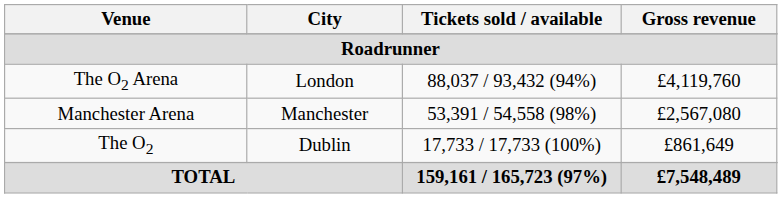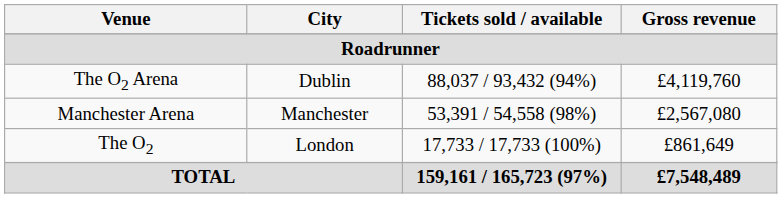 <table class="wikitable" style="text-align:center">
 <tr>
 <th style="width:200px;">Venue</th>
 <th style="width:125px;">City</th>
 <th style="width:180px;">Tickets sold / available</th>
 <th style="width:125px;">Gross revenue</th>
 </tr>
 <tr>
 </tr>
 <tr style="background:#ddd;">
 <td colspan="4"><strong>Roadrunner</strong></td>
 </tr>
 <tr>
 <td>The O<sub>2</sub> Arena</td>
-<td>London</td>
+<td>Dublin</td>
 <td>88,037 / 93,432 (94%)</td>
 <td>£4,119,760</td>
 </tr>
 <tr>
 <td>Manchester Arena</td>
 <td>Manchester</td>
 <td>53,391 / 54,558 (98%)</td>
 <td>£2,567,080</td>
 </tr>
 <tr>
 <td>The O<sub>2</sub></td>
-<td>Dublin</td>
+<td>London</td>
 <td>17,733 / 17,733 (100%)</td>
 <td>£861,649</td>
 </tr>
 <tr>
 </tr>
 <tr style="background:#ddd;">
 <td colspan="2"><strong>TOTAL</strong></td>
 <td><strong>159,161 / 165,723 (97%)</strong></td>
 <td><strong>£7,548,489</strong></td>
 </tr>
 </table>
